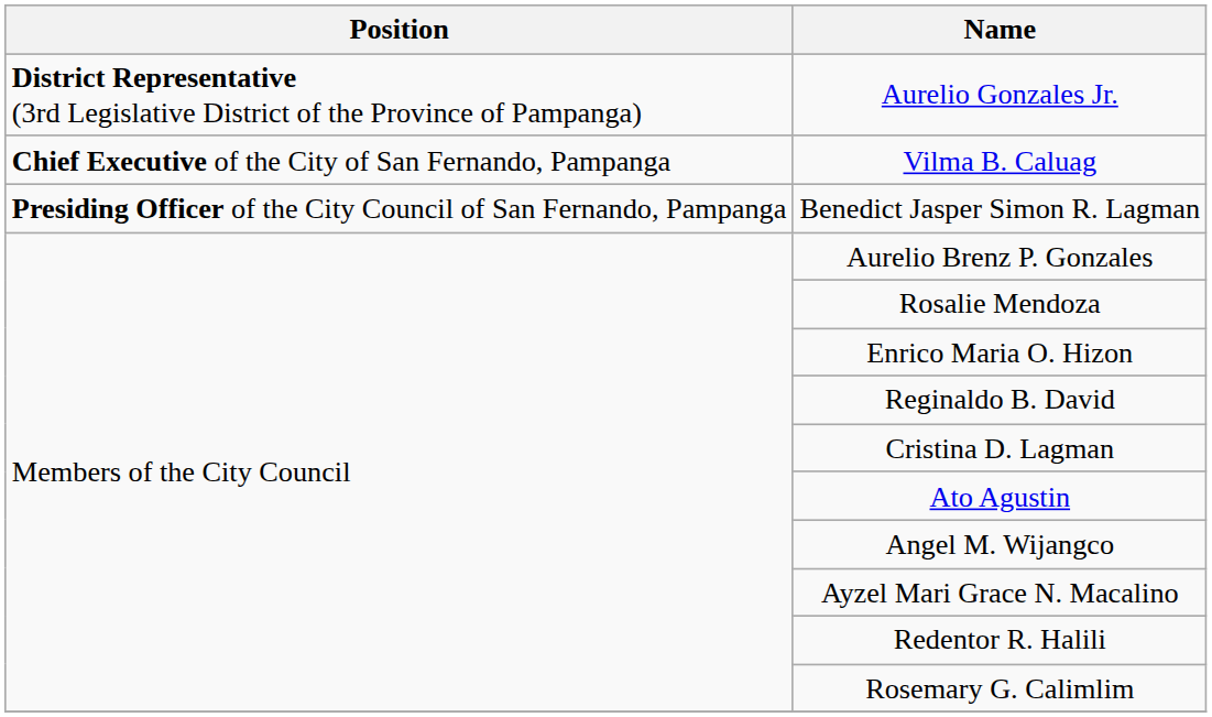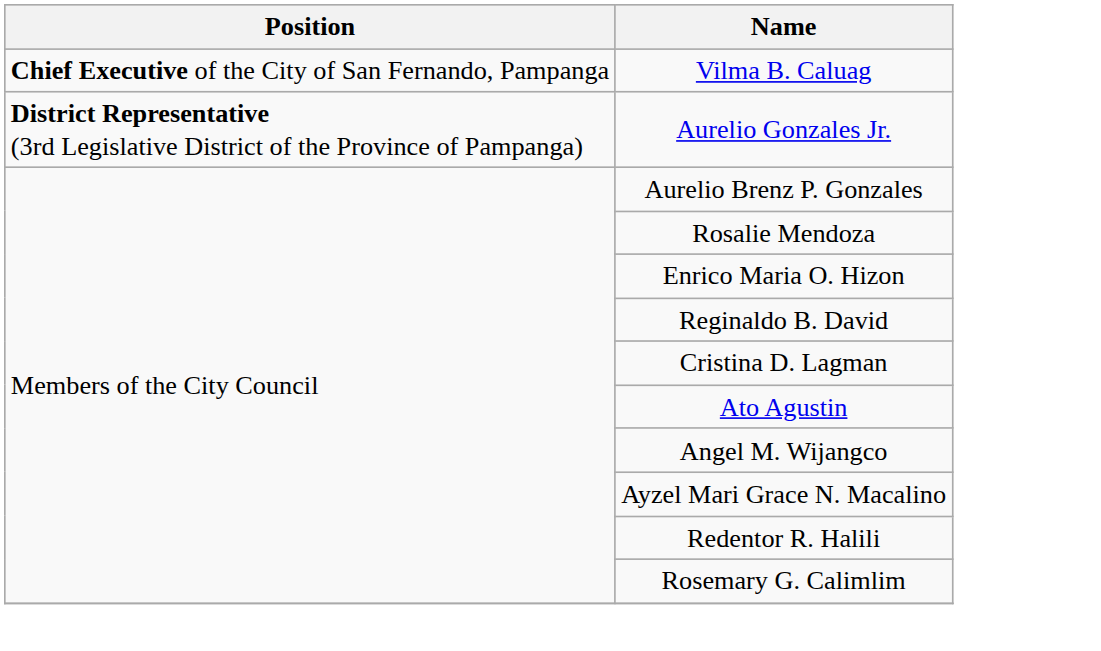 <table class="wikitable" style="line-height:1.20em; font-size:100%;">
 <tr>
 <th>Position</th>
 <th>Name</th>
 </tr>
 <tr>
-<td><strong>District Representative</strong><br>(3rd Legislative District of the Province of Pampanga)</td>
-<td style="text-align:center;"><a href='#'>Aurelio Gonzales Jr.</a></td>
-</tr>
-<tr>
 <td><strong>Chief Executive</strong> of the City of San Fernando, Pampanga</td>
 <td style="text-align:center;"><a href='#'>Vilma B. Caluag</a></td>
 </tr>
 <tr>
-<td><strong>Presiding Officer</strong> of the City Council of San Fernando, Pampanga</td>
-<td style="text-align:center;">Benedict Jasper Simon R. Lagman</td>
+<td><strong>District Representative</strong><br>(3rd Legislative District of the Province of Pampanga)</td>
+<td style="text-align:center;"><a href='#'>Aurelio Gonzales Jr.</a></td>
 </tr>
 <tr>
 <td rowspan="10">Members of the City Council</td>
 <td style="text-align:center;">Aurelio Brenz P. Gonzales</td>
 </tr>
 <tr>
 <td style="text-align:center;">Rosalie Mendoza</td>
 </tr>
 <tr>
 <td style="text-align:center;">Enrico Maria O. Hizon</td>
 </tr>
 <tr>
 <td style="text-align:center;">Reginaldo B. David</td>
 </tr>
 <tr>
 <td style="text-align:center;">Cristina D. Lagman</td>
 </tr>
 <tr>
 <td style="text-align:center;"><a href='#'>Ato Agustin</a></td>
 </tr>
 <tr>
 <td style="text-align:center;">Angel M. Wijangco</td>
 </tr>
 <tr>
 <td style="text-align:center;">Ayzel Mari Grace N. Macalino</td>
 </tr>
 <tr>
 <td style="text-align:center;">Redentor R. Halili</td>
 </tr>
 <tr>
 <td style="text-align:center;">Rosemary G. Calimlim</td>
 </tr>
 <tr>
 </tr>
 </table>
